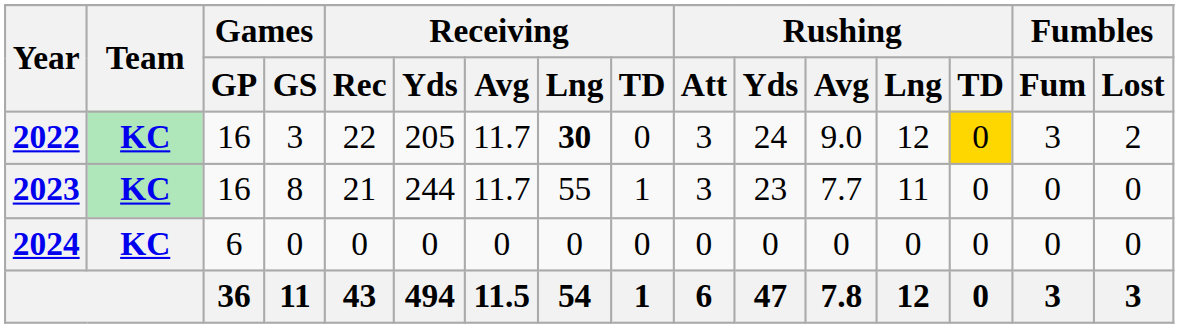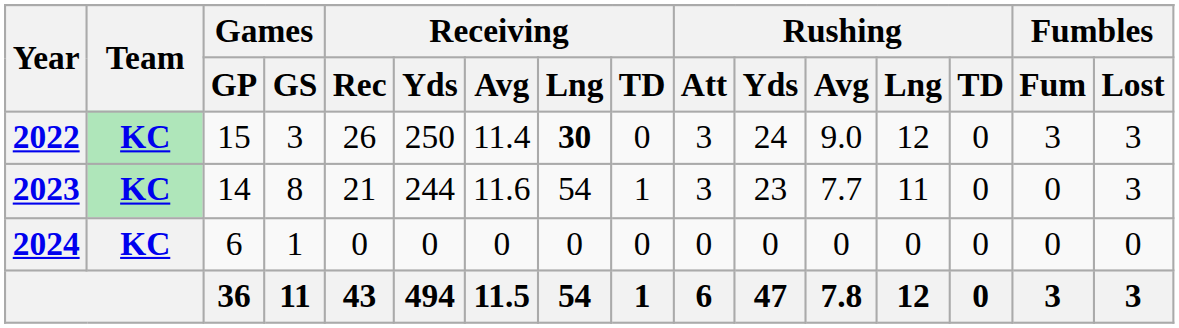 <table class= "wikitable" style="text-align:center;">
 <tr style="font-weight:bold;background:#03202F;color:White;">
 </tr>
 <tr>
 <th rowspan="2">Year</th>
 <th rowspan="2">Team</th>
 <th colspan="2">Games</th>
 <th colspan="5">Receiving</th>
 <th colspan="5">Rushing</th>
 <th colspan="2">Fumbles</th>
 </tr>
 <tr>
 <th>GP</th>
 <th>GS</th>
 <th>Rec</th>
 <th>Yds</th>
 <th>Avg</th>
 <th>Lng</th>
 <th>TD</th>
 <th>Att</th>
 <th>Yds</th>
 <th>Avg</th>
 <th>Lng</th>
 <th>TD</th>
 <th>Fum</th>
 <th>Lost</th>
 </tr>
 <tr>
 <th><a href='#'>2022</a></th>
 <th style="background:#afe6ba; width:3em;"><a href='#'>KC</a></th>
-<td>16</td>
+<td>15</td>
 <td>3</td>
-<td>22</td>
-<td>205</td>
-<td>11.7</td>
+<td>26</td>
+<td>250</td>
+<td>11.4</td>
 <td><strong>30</strong></td>
 <td>0</td>
 <td>3</td>
 <td>24</td>
 <td>9.0</td>
 <td>12</td>
-<td style="background: gold;">0</td>
+<td>0</td>
 <td>3</td>
-<td>2</td>
+<td>3</td>
 </tr>
 <tr>
 <th><a href='#'>2023</a></th>
 <th style="background:#afe6ba; width:3em;"><a href='#'>KC</a></th>
-<td>16</td>
+<td>14</td>
 <td>8</td>
 <td>21</td>
 <td>244</td>
-<td>11.7</td>
-<td>55</td>
+<td>11.6</td>
+<td>54</td>
 <td>1</td>
 <td>3</td>
 <td>23</td>
 <td>7.7</td>
 <td>11</td>
 <td>0</td>
 <td>0</td>
-<td>0</td>
+<td>3</td>
 </tr>
 <tr>
 <th><a href='#'>2024</a></th>
 <th><a href='#'>KC</a></th>
 <td>6</td>
-<td>0</td>
+<td>1</td>
 <td>0</td>
 <td>0</td>
 <td>0</td>
 <td>0</td>
 <td>0</td>
 <td>0</td>
 <td>0</td>
 <td>0</td>
 <td>0</td>
 <td>0</td>
 <td>0</td>
 <td>0</td>
 </tr>
 <tr>
 <th colspan="2"></th>
 <th>36</th>
 <th>11</th>
 <th>43</th>
 <th>494</th>
 <th>11.5</th>
 <th>54</th>
 <th>1</th>
 <th>6</th>
 <th>47</th>
 <th>7.8</th>
 <th>12</th>
 <th>0</th>
 <th>3</th>
 <th>3</th>
 </tr>
 </table>
